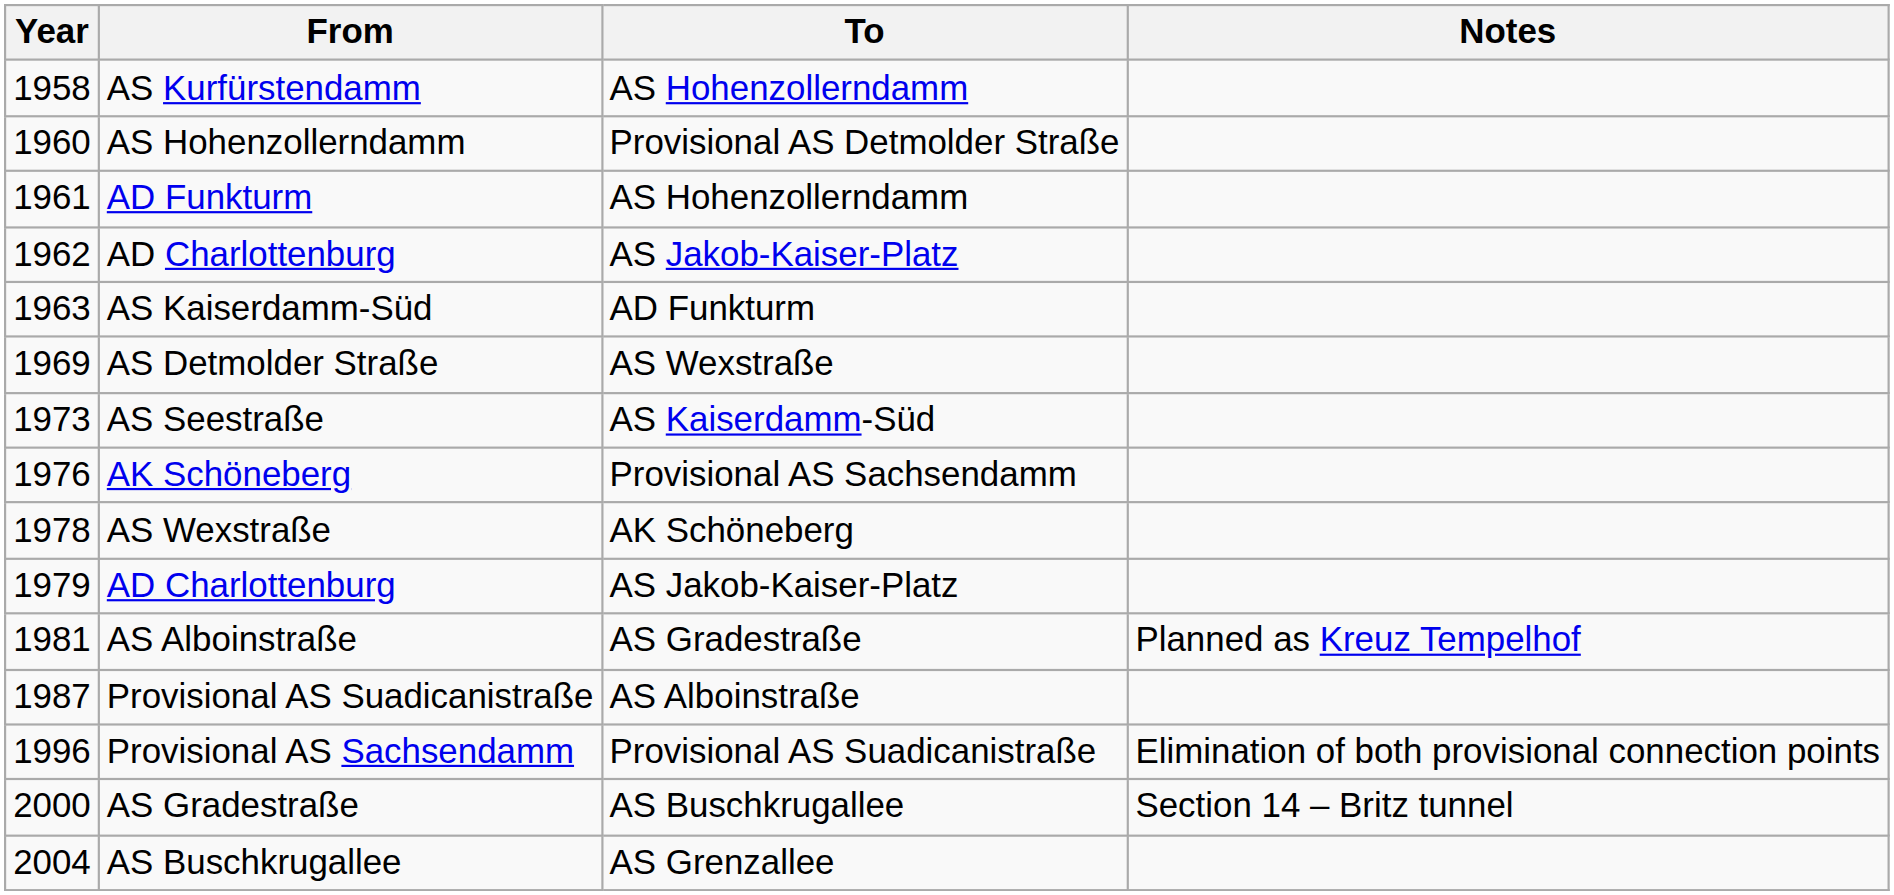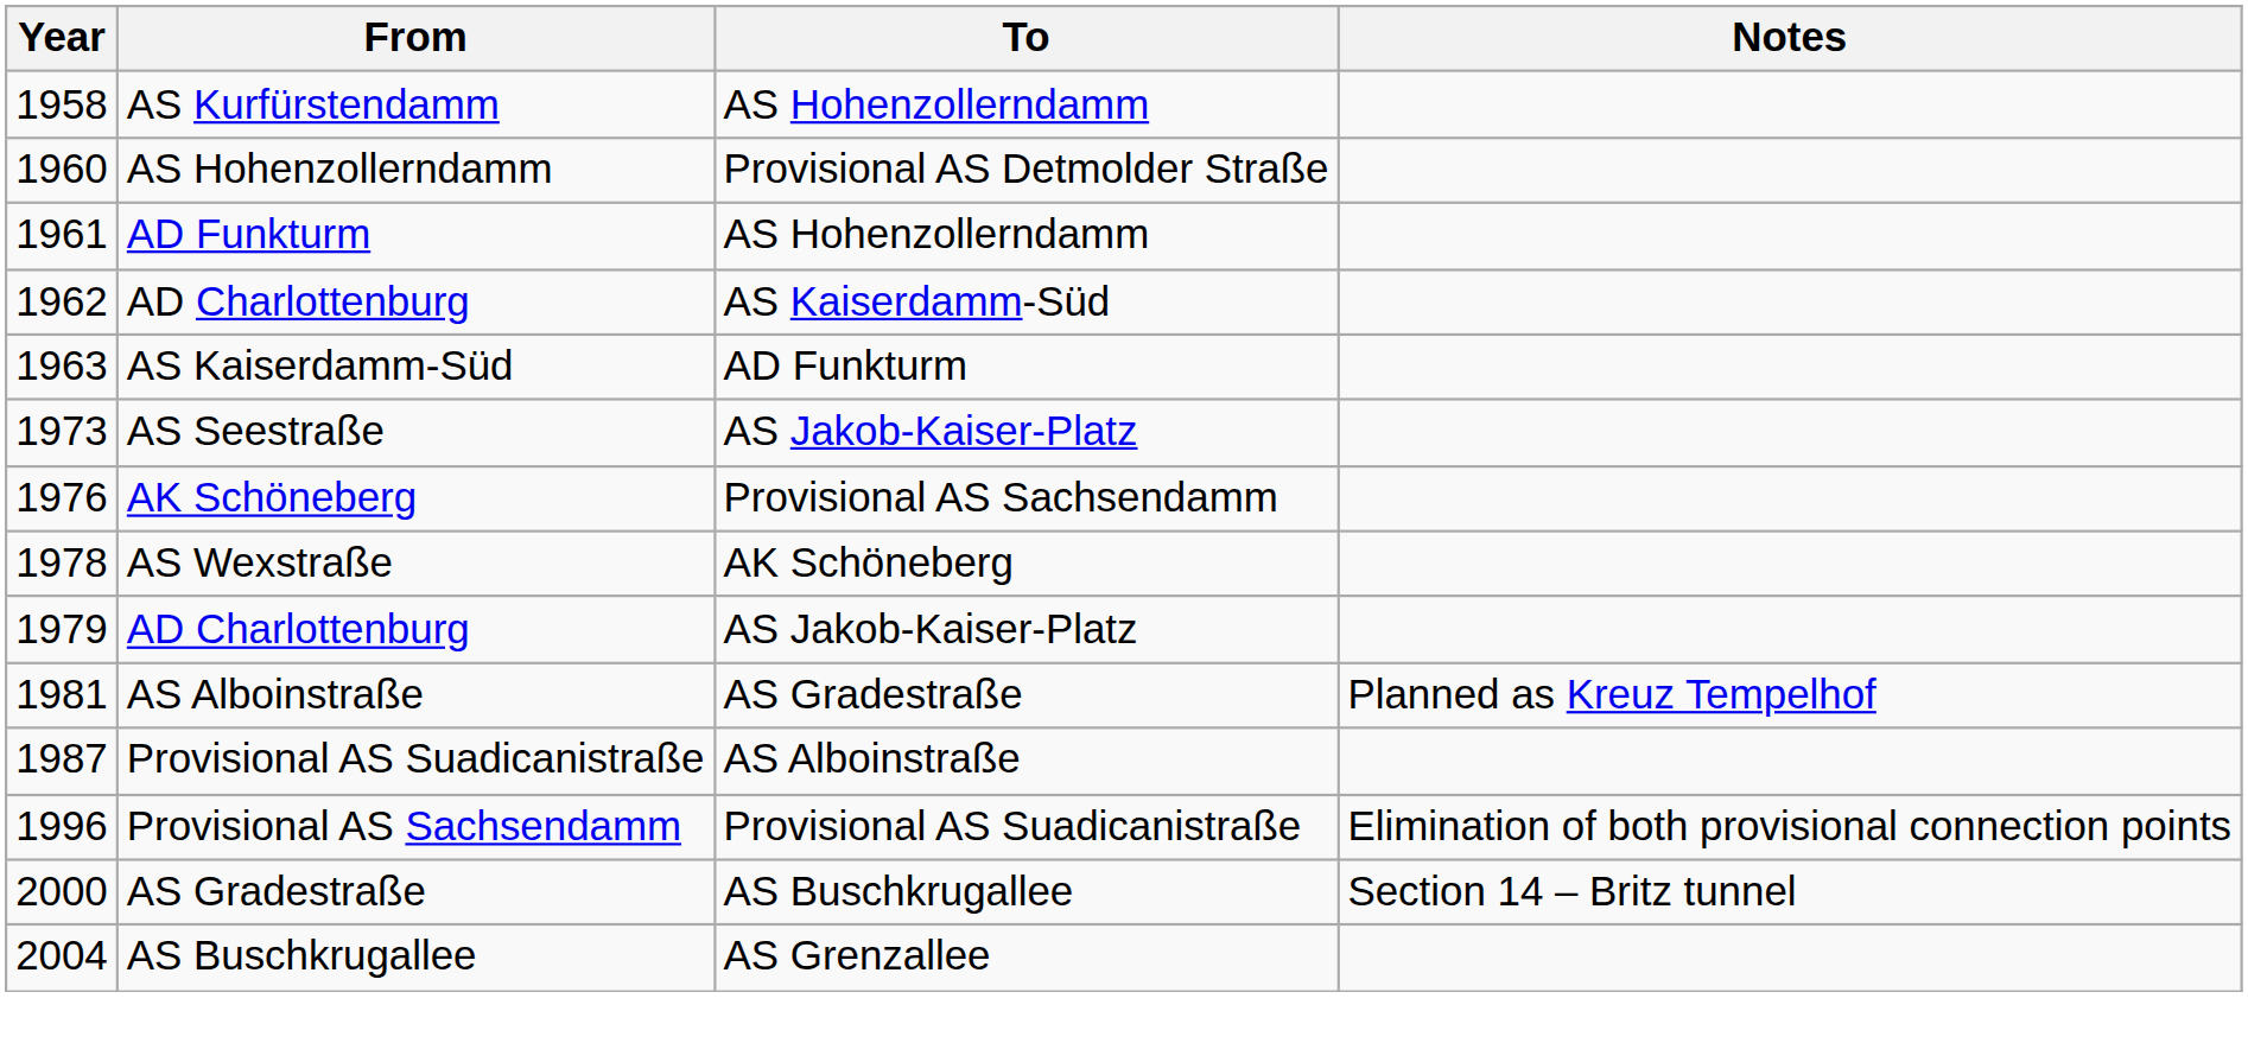 <table class="wikitable">
 <tr>
 <th>Year</th>
 <th>From</th>
 <th>To</th>
 <th>Notes</th>
 </tr>
 <tr>
 <td>1958</td>
 <td>AS <a href='#'>Kurfürstendamm</a></td>
 <td>AS <a href='#'>Hohenzollerndamm</a></td>
 <td></td>
 </tr>
 <tr>
 <td>1960</td>
 <td>AS Hohenzollerndamm</td>
 <td>Provisional AS Detmolder Straße</td>
 <td></td>
 </tr>
 <tr>
 <td>1961</td>
 <td><a href='#'>AD Funkturm</a></td>
 <td>AS Hohenzollerndamm</td>
 <td></td>
 </tr>
 <tr>
 <td>1962</td>
 <td>AD <a href='#'>Charlottenburg</a></td>
-<td>AS <a href='#'>Jakob-Kaiser-Platz</a></td>
+<td>AS <a href='#'>Kaiserdamm</a>-Süd</td>
 <td></td>
 </tr>
 <tr>
 <td>1963</td>
 <td>AS Kaiserdamm-Süd</td>
 <td>AD Funkturm</td>
 <td></td>
 </tr>
 <tr>
-<td>1969</td>
-<td>AS Detmolder Straße</td>
-<td>AS Wexstraße</td>
-<td></td>
-</tr>
-<tr>
 <td>1973</td>
 <td>AS Seestraße</td>
-<td>AS <a href='#'>Kaiserdamm</a>-Süd</td>
+<td>AS <a href='#'>Jakob-Kaiser-Platz</a></td>
 <td></td>
 </tr>
 <tr>
 <td>1976</td>
 <td><a href='#'>AK Schöneberg</a></td>
 <td>Provisional AS Sachsendamm</td>
 <td></td>
 </tr>
 <tr>
 <td>1978</td>
 <td>AS Wexstraße</td>
 <td>AK Schöneberg</td>
 <td></td>
 </tr>
 <tr>
 <td>1979</td>
 <td><a href='#'>AD Charlottenburg</a></td>
 <td>AS Jakob-Kaiser-Platz</td>
 <td></td>
 </tr>
 <tr>
 <td>1981</td>
 <td>AS Alboinstraße</td>
 <td>AS Gradestraße</td>
 <td>Planned as <a href='#'>Kreuz Tempelhof</a></td>
 </tr>
 <tr>
 <td>1987</td>
 <td>Provisional AS Suadicanistraße</td>
 <td>AS Alboinstraße</td>
 <td></td>
 </tr>
 <tr>
 <td>1996</td>
 <td>Provisional AS <a href='#'>Sachsendamm</a></td>
 <td>Provisional AS Suadicanistraße</td>
 <td>Elimination of both provisional connection points</td>
 </tr>
 <tr>
 <td>2000</td>
 <td>AS Gradestraße</td>
 <td>AS Buschkrugallee</td>
 <td>Section 14 – Britz tunnel</td>
 </tr>
 <tr>
 <td>2004</td>
 <td>AS Buschkrugallee</td>
 <td>AS Grenzallee</td>
 <td></td>
 </tr>
 </table>
